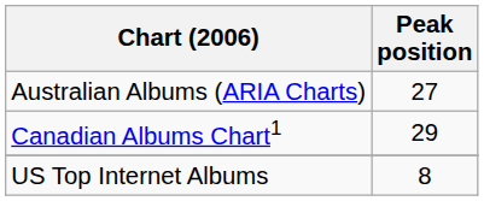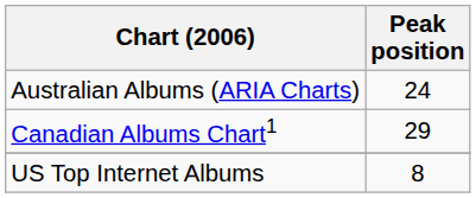 <table class="wikitable">
 <tr>
 <th align="left">Chart (2006)</th>
 <th align="left">Peak<br>position</th>
 </tr>
 <tr>
 <td align="left">Australian Albums (<a href='#'>ARIA Charts</a>)</td>
-<td style="text-align:center;">27</td>
+<td style="text-align:center;">24</td>
 </tr>
 <tr>
 <td align="left"><a href='#'>Canadian Albums Chart</a><sup>1</sup></td>
 <td style="text-align:center;">29</td>
 </tr>
 <tr>
 </tr>
 <tr>
 <td align="left">US Top Internet Albums</td>
 <td style="text-align:center;">8</td>
 </tr>
 </table>
